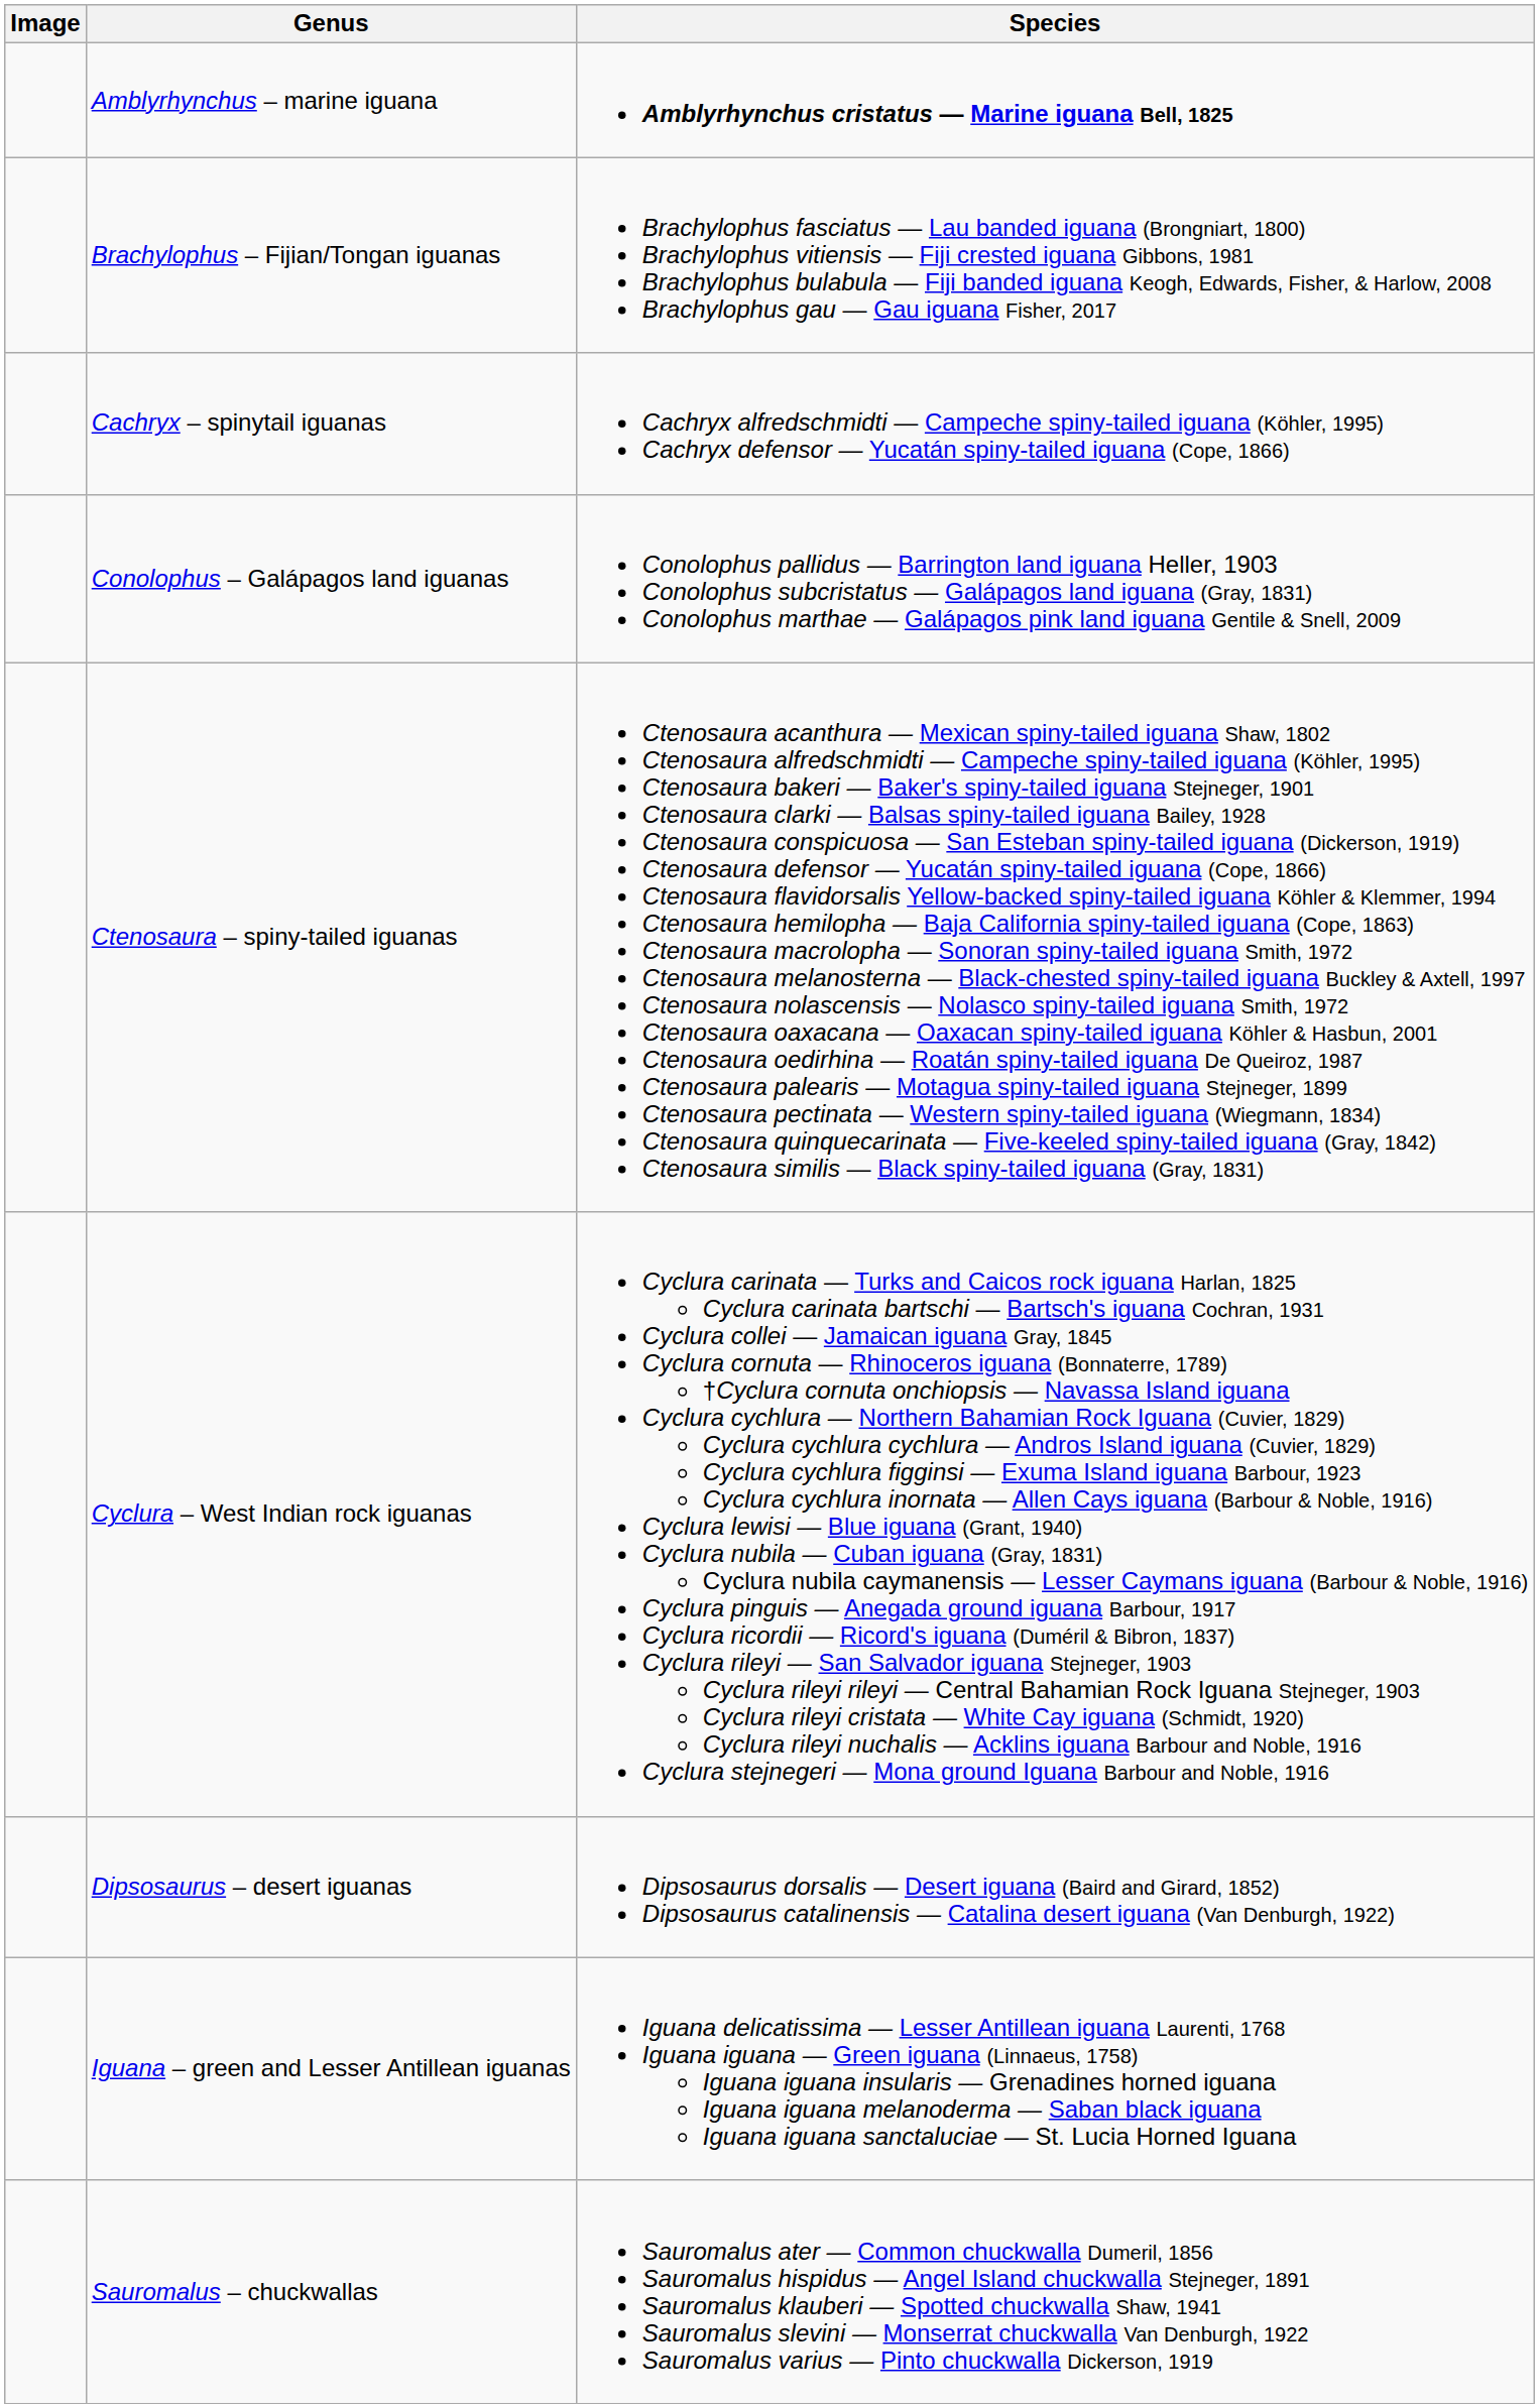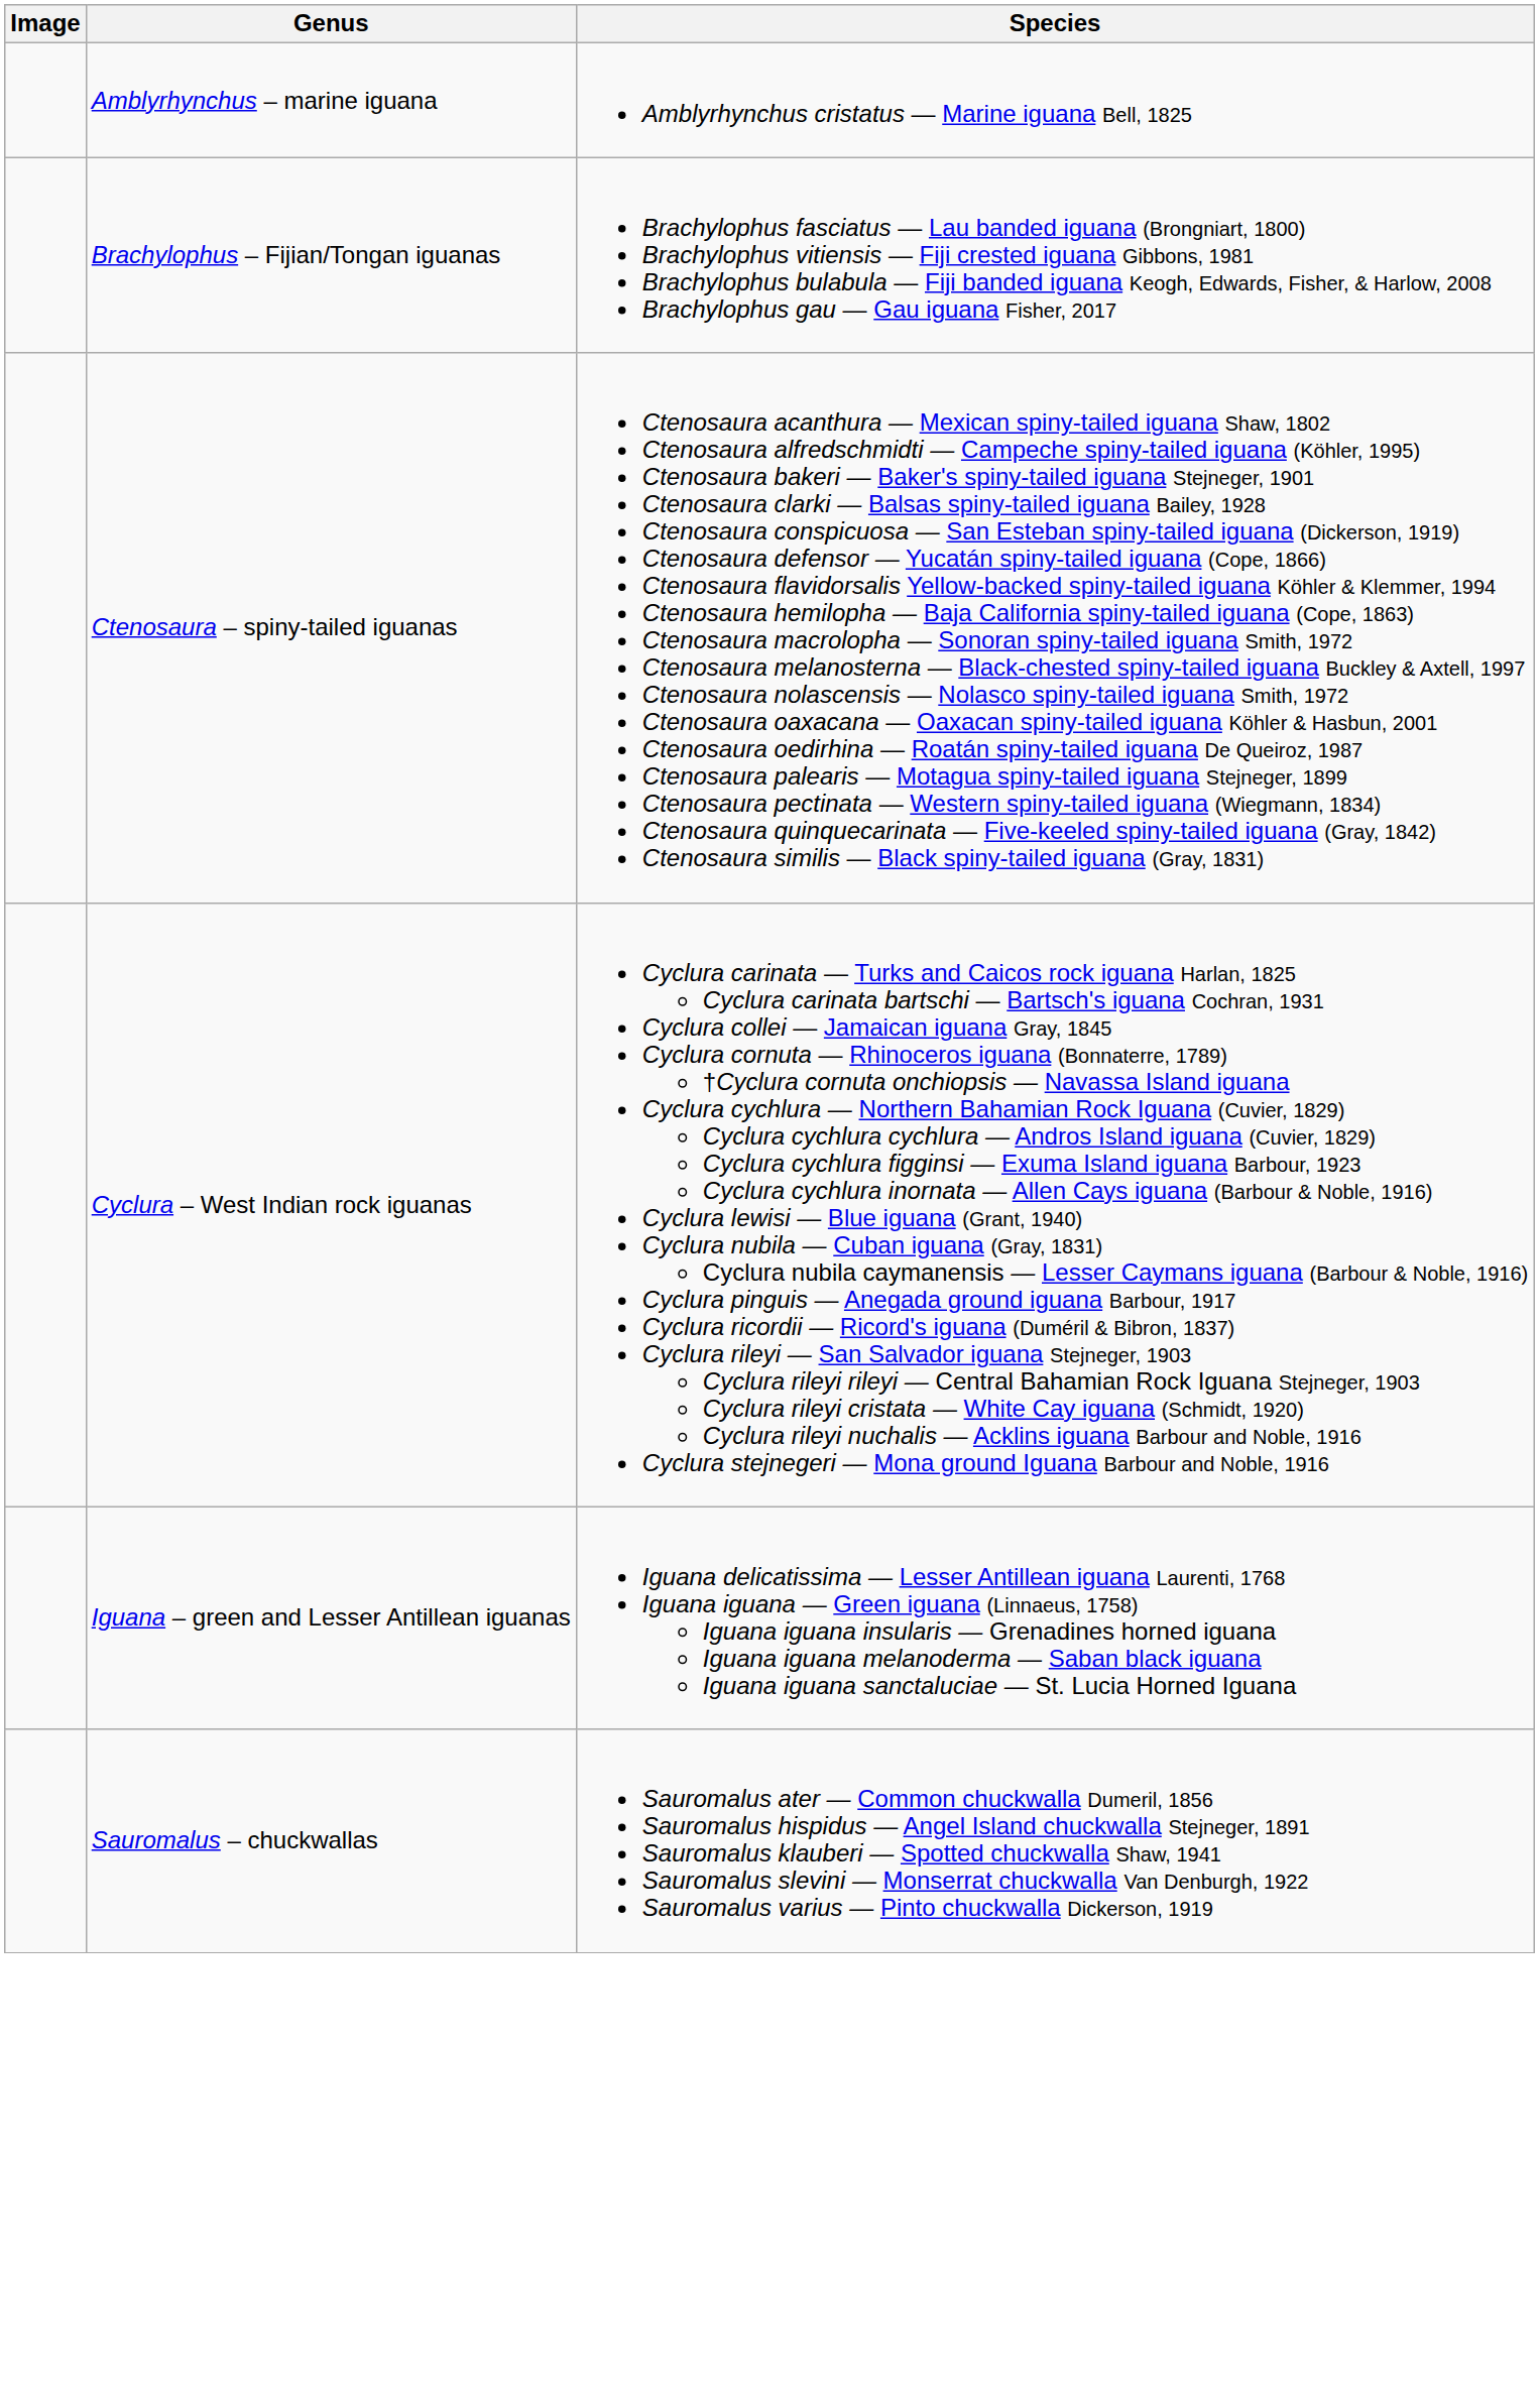 <table class="wikitable">
 <tr>
 <th>Image</th>
 <th>Genus</th>
 <th>Species</th>
 </tr>
 <tr>
 <td></td>
 <td><em><a href='#'>Amblyrhynchus</a></em>  – marine iguana</td>
-<td><strong><br><ul><li><em>Amblyrhynchus cristatus</em> — <a href='#'>Marine iguana</a> <small>Bell, 1825</small></li></ul></strong></td>
+<td><br><ul><li><em>Amblyrhynchus cristatus</em> — <a href='#'>Marine iguana</a> <small>Bell, 1825</small></li></ul></td>
 </tr>
 <tr>
 <td></td>
 <td><em><a href='#'>Brachylophus</a></em>   – Fijian/Tongan iguanas</td>
 <td><br><ul><li><em>Brachylophus fasciatus</em> — <a href='#'>Lau banded iguana</a> <small>(Brongniart, 1800)</small></li><li><em>Brachylophus vitiensis</em> — <a href='#'>Fiji crested iguana</a> <small>Gibbons, 1981</small></li><li><em>Brachylophus bulabula</em> — <a href='#'>Fiji banded iguana</a> <small>Keogh, Edwards, Fisher, & Harlow, 2008</small></li><li><em>Brachylophus gau</em> — <a href='#'>Gau iguana</a> <small>Fisher, 2017</small></li></ul></td>
-</tr>
-<tr>
-<td></td>
-<td><em><a href='#'>Cachryx</a></em>  – spinytail iguanas</td>
-<td><br><ul><li><em>Cachryx alfredschmidti</em> — <a href='#'>Campeche spiny-tailed iguana</a> <small>(Köhler, 1995)</small></li><li><em>Cachryx defensor —</em> <a href='#'>Yucatán spiny-tailed iguana</a> <small>(Cope, 1866)</small></li></ul></td>
-</tr>
-<tr>
-<td></td>
-<td><em><a href='#'>Conolophus</a></em>  – Galápagos land iguanas</td>
-<td><br><ul><li><em>Conolophus pallidus</em> <em>—</em> <a href='#'>Barrington land iguana</a> Heller, 1903</li><li><em>Conolophus subcristatus —</em> <a href='#'>Galápagos land iguana</a> <small>(Gray, 1831)</small></li><li><em>Conolophus marthae —</em> <a href='#'>Galápagos pink land iguana</a> <small>Gentile & Snell, 2009</small></li></ul></td>
 </tr>
 <tr>
 <td></td>
 <td><em><a href='#'>Ctenosaura</a></em>  – spiny-tailed iguanas</td>
 <td><br><ul><li><em>Ctenosaura acanthura</em> <em>—</em> <a href='#'>Mexican spiny-tailed iguana</a> <small>Shaw, 1802</small></li><li><em>Ctenosaura alfredschmidti —</em> <a href='#'>Campeche spiny-tailed iguana</a> <small>(Köhler, 1995)</small></li><li><em>Ctenosaura bakeri</em> <em>—</em> <a href='#'>Baker's spiny-tailed iguana</a> <small>Stejneger, 1901</small></li><li><em>Ctenosaura clarki</em> <em>—</em> <a href='#'>Balsas spiny-tailed iguana</a> <small>Bailey, 1928</small></li><li><em>Ctenosaura conspicuosa</em> <em>—</em> <a href='#'>San Esteban spiny-tailed iguana</a> <small>(Dickerson, 1919)</small></li><li><em>Ctenosaura defensor</em> <em>—</em> <a href='#'>Yucatán spiny-tailed iguana</a> <small>(Cope, 1866)</small></li><li><em>Ctenosaura flavidorsalis</em>  <a href='#'>Yellow-backed spiny-tailed iguana</a> <small>Köhler & Klemmer, 1994</small></li><li><em>Ctenosaura hemilopha</em> <em>—</em> <a href='#'>Baja California spiny-tailed iguana</a> <small>(Cope, 1863)</small></li><li><em>Ctenosaura macrolopha</em> — <a href='#'>Sonoran spiny-tailed iguana</a> <small>Smith, 1972</small></li><li><em>Ctenosaura melanosterna</em> — <a href='#'>Black-chested spiny-tailed iguana</a> <small>Buckley & Axtell, 1997</small></li><li><em>Ctenosaura nolascensis</em> — <a href='#'>Nolasco spiny-tailed iguana</a> <small>Smith, 1972</small></li><li><em>Ctenosaura oaxacana</em> — <a href='#'>Oaxacan spiny-tailed iguana</a> <small>Köhler & Hasbun, 2001</small></li><li><em>Ctenosaura oedirhina</em> — <a href='#'>Roatán spiny-tailed iguana</a> <small>De Queiroz, 1987</small></li><li><em>Ctenosaura palearis</em> — <a href='#'>Motagua spiny-tailed iguana</a> <small>Stejneger, 1899</small></li><li><em>Ctenosaura pectinata</em> — <a href='#'>Western spiny-tailed iguana</a> <small>(Wiegmann, 1834)</small></li><li><em>Ctenosaura quinquecarinata</em> — <a href='#'>Five-keeled spiny-tailed iguana</a> <small>(Gray, 1842)</small></li><li><em>Ctenosaura similis</em> — <a href='#'>Black spiny-tailed iguana</a> <small>(Gray, 1831)</small></li></ul></td>
 </tr>
 <tr>
 <td></td>
 <td><em><a href='#'>Cyclura</a></em>  – West Indian rock iguanas</td>
 <td><br><ul><li><em>Cyclura carinata</em> — <a href='#'>Turks and Caicos rock iguana</a> <small>Harlan, 1825</small><ul><li><em>Cyclura carinata bartschi</em> — <a href='#'>Bartsch's iguana</a> <small>Cochran, 1931</small></li></ul></li><li><em>Cyclura collei</em>  — <a href='#'>Jamaican iguana</a> <small>Gray, 1845</small></li><li><em>Cyclura cornuta</em>  — <a href='#'>Rhinoceros iguana</a> <small>(Bonnaterre, 1789)</small><ul><li>†<em>Cyclura cornuta onchiopsis —</em> <a href='#'>Navassa Island iguana</a></li></ul></li><li><em>Cyclura cychlura —</em> <a href='#'>Northern Bahamian Rock Iguana</a> <small>(Cuvier, 1829)</small><ul><li><em>Cyclura cychlura cychlura</em> <em>—</em> <a href='#'>Andros Island iguana</a> <small>(Cuvier, 1829)</small></li><li><em>Cyclura cychlura figginsi</em> <em>—</em> <a href='#'>Exuma Island iguana</a> <small>Barbour, 1923</small></li><li><em>Cyclura cychlura inornata</em> <em>—</em> <a href='#'>Allen Cays iguana</a> <small>(Barbour & Noble, 1916)</small></li></ul></li><li><em>Cyclura lewisi</em> <em>—</em> <a href='#'>Blue iguana</a> <small>(Grant, 1940)</small></li><li><em>Cyclura nubila</em> <em>—</em> <a href='#'>Cuban iguana</a> <small>(Gray, 1831)</small><ul><li>Cyclura nubila caymanensis <em>—</em> <a href='#'>Lesser Caymans iguana</a> <small>(Barbour & Noble, 1916)</small></li></ul></li><li><em>Cyclura pinguis</em> <em>—</em> <a href='#'>Anegada ground iguana</a> <small>Barbour, 1917</small></li><li><em>Cyclura ricordii —</em> <a href='#'>Ricord's iguana</a> <small>(Duméril & Bibron, 1837)</small></li><li><em>Cyclura rileyi</em> <em>—</em> <a href='#'>San Salvador iguana</a> <small>Stejneger, 1903</small><ul><li><em>Cyclura rileyi</em> <em>rileyi —</em> Central Bahamian Rock Iguana <small>Stejneger, 1903</small></li><li><em>Cyclura rileyi cristata</em> <em>—</em> <a href='#'>White Cay iguana</a> <small>(Schmidt, 1920)</small></li><li><em>Cyclura rileyi nuchalis —</em> <a href='#'>Acklins iguana</a> <small>Barbour and Noble, 1916</small></li></ul></li><li><em>Cyclura stejnegeri</em> <em>—</em> <a href='#'>Mona ground Iguana</a> <small>Barbour and Noble, 1916</small></li></ul></td>
-</tr>
-<tr>
-<td></td>
-<td><em><a href='#'>Dipsosaurus</a></em>  – desert iguanas</td>
-<td><br><ul><li><em>Dipsosaurus dorsalis —</em> <a href='#'>Desert iguana</a> <small>(Baird and Girard, 1852)</small></li><li><em>Dipsosaurus catalinensis —</em> <a href='#'>Catalina desert iguana</a> <small>(Van Denburgh, 1922)</small></li></ul></td>
 </tr>
 <tr>
 <td></td>
 <td><em><a href='#'>Iguana</a></em>  – green and Lesser Antillean iguanas</td>
 <td><br><ul><li><em>Iguana delicatissima —</em> <a href='#'>Lesser Antillean iguana</a> <small>Laurenti, 1768</small></li><li><em>Iguana iguana —</em> <a href='#'>Green iguana</a> <small>(Linnaeus, 1758)</small><ul><li><em>Iguana iguana insularis —</em> Grenadines horned iguana</li><li><em>Iguana iguana melanoderma —</em> <a href='#'>Saban black iguana</a></li><li><em>Iguana iguana sanctaluciae —</em> St. Lucia Horned Iguana</li></ul></li></ul></td>
 </tr>
 <tr>
 <td></td>
 <td><em><a href='#'>Sauromalus</a></em>  – chuckwallas</td>
 <td><br><ul><li><em>Sauromalus ater —</em> <a href='#'>Common chuckwalla</a> <small>Dumeril, 1856</small></li><li><em>Sauromalus hispidus —</em> <a href='#'>Angel Island chuckwalla</a> <small>Stejneger, 1891</small></li><li><em>Sauromalus klauberi —</em> <a href='#'>Spotted chuckwalla</a> <small>Shaw, 1941</small></li><li><em>Sauromalus slevini —</em> <a href='#'>Monserrat chuckwalla</a> <small>Van Denburgh, 1922</small></li><li><em>Sauromalus varius —</em> <a href='#'>Pinto chuckwalla</a> <small>Dickerson, 1919</small></li></ul></td>
 </tr>
 <tr>
 </tr>
 </table>
